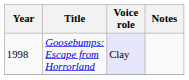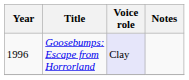 <table class="wikitable sortable">
 <tr>
 <th width=50>Year</th>
 <th width=50>Title</th>
 <th width=50>Voice role</th>
 <th width=50 class="unsortable">Notes</th>
 </tr>
 <tr>
-<td>1998</td>
+<td>1996</td>
 <td><em><a href='#'>Goosebumps: Escape from Horrorland</a></em></td>
 <td style="background: lavender;">Clay</td>
 <td></td>
 </tr>
 <tr>
 </tr>
 </table>
